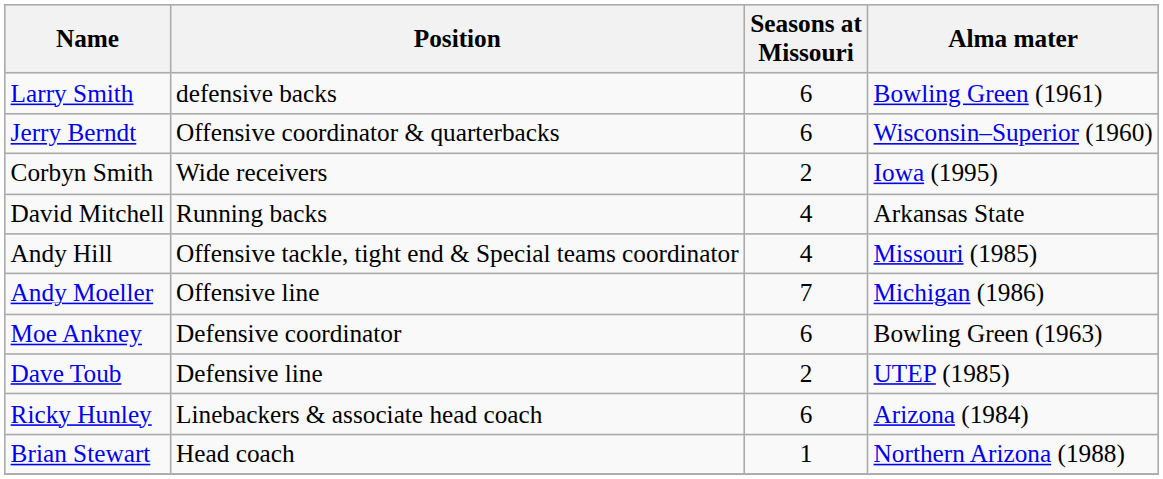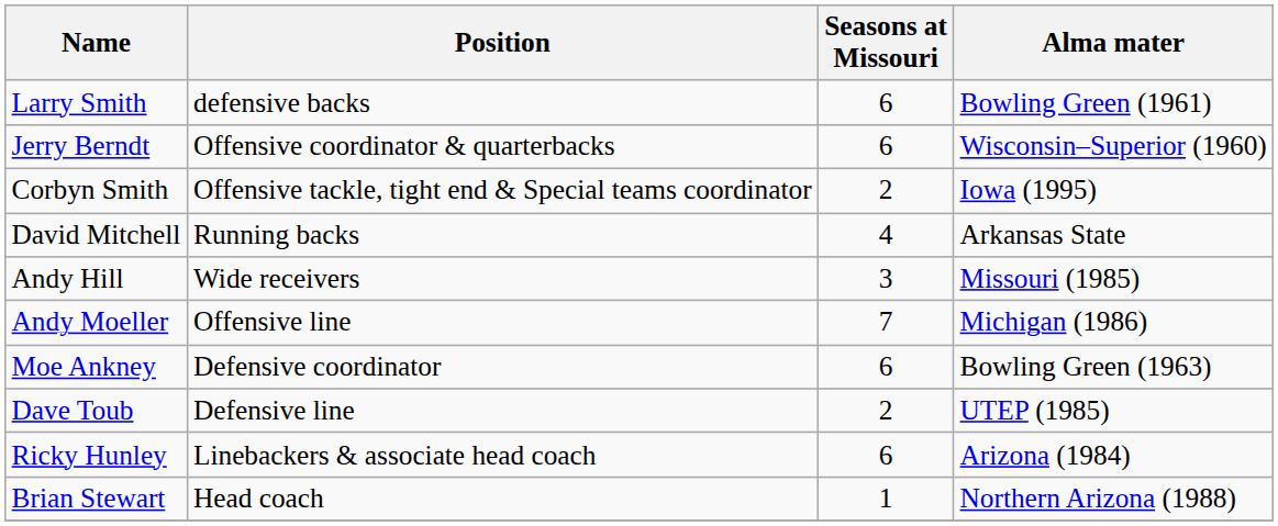 <table class="wikitable">
 <tr>
 <th>Name</th>
 <th>Position</th>
 <th>Seasons at<br>Missouri</th>
 <th>Alma mater</th>
 </tr>
 <tr>
 <td><a href='#'>Larry Smith</a></td>
 <td>defensive backs</td>
 <td align=center>6</td>
 <td><a href='#'>Bowling Green</a> (1961)</td>
 </tr>
 <tr>
 <td><a href='#'>Jerry Berndt</a></td>
 <td>Offensive coordinator & quarterbacks</td>
 <td align=center>6</td>
 <td><a href='#'>Wisconsin–Superior</a> (1960)</td>
 </tr>
 <tr>
 <td>Corbyn Smith</td>
-<td>Wide receivers</td>
+<td>Offensive tackle, tight end & Special teams coordinator</td>
 <td align=center>2</td>
 <td><a href='#'>Iowa</a> (1995)</td>
 </tr>
 <tr>
 <td>David Mitchell</td>
 <td>Running backs</td>
 <td align=center>4</td>
 <td>Arkansas State</td>
 </tr>
 <tr>
 <td>Andy Hill</td>
-<td>Offensive tackle, tight end & Special teams coordinator</td>
-<td align=center>4</td>
+<td>Wide receivers</td>
+<td align=center>3</td>
 <td><a href='#'>Missouri</a> (1985)</td>
 </tr>
 <tr>
 <td><a href='#'>Andy Moeller</a></td>
 <td>Offensive line</td>
 <td align=center>7</td>
 <td><a href='#'>Michigan</a> (1986)</td>
 </tr>
 <tr>
 <td><a href='#'>Moe Ankney</a></td>
 <td>Defensive coordinator</td>
 <td align=center>6</td>
 <td>Bowling Green (1963)</td>
 </tr>
 <tr>
 <td><a href='#'>Dave Toub</a></td>
 <td>Defensive line</td>
 <td align=center>2</td>
 <td><a href='#'>UTEP</a> (1985)</td>
 </tr>
 <tr>
 <td><a href='#'>Ricky Hunley</a></td>
 <td>Linebackers & associate head coach</td>
 <td align=center>6</td>
 <td><a href='#'>Arizona</a> (1984)</td>
 </tr>
 <tr>
 <td><a href='#'>Brian Stewart</a></td>
 <td>Head coach</td>
 <td align=center>1</td>
 <td><a href='#'>Northern Arizona</a> (1988)</td>
 </tr>
 <tr>
 </tr>
 </table>
